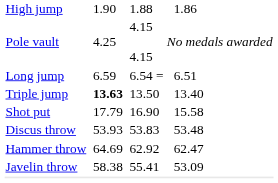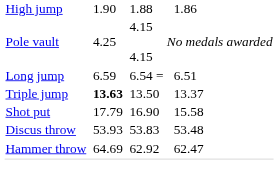 <table>
 <tr>
 <td><a href='#'>High jump</a></td>
 <td></td>
 <td>1.90</td>
 <td></td>
 <td>1.88</td>
 <td></td>
 <td>1.86 </td>
 </tr>
 <tr>
 <td><a href='#'>Pole vault</a></td>
 <td></td>
 <td>4.25 </td>
 <td><br></td>
 <td>4.15 <br><br>4.15</td>
 <td colspan=2><em>No medals awarded</em></td>
 </tr>
 <tr>
 <td><a href='#'>Long jump</a></td>
 <td></td>
 <td>6.59 </td>
 <td></td>
 <td>6.54 =</td>
 <td></td>
 <td>6.51 </td>
 </tr>
 <tr>
 <td><a href='#'>Triple jump</a></td>
 <td></td>
 <td><strong>13.63 </strong></td>
 <td></td>
 <td>13.50</td>
 <td></td>
-<td>13.40</td>
+<td>13.37</td>
 </tr>
 <tr>
 <td><a href='#'>Shot put</a></td>
 <td></td>
 <td>17.79 </td>
 <td></td>
 <td>16.90</td>
 <td></td>
 <td>15.58 </td>
 </tr>
 <tr>
 <td><a href='#'>Discus throw</a></td>
 <td></td>
 <td>53.93 </td>
 <td></td>
 <td>53.83 </td>
 <td></td>
 <td>53.48</td>
 </tr>
 <tr>
 <td><a href='#'>Hammer throw</a></td>
 <td></td>
 <td>64.69</td>
 <td></td>
 <td>62.92</td>
 <td></td>
 <td>62.47</td>
 </tr>
-<tr>
-<td><a href='#'>Javelin throw</a></td>
-<td></td>
-<td>58.38</td>
-<td></td>
-<td>55.41</td>
-<td></td>
-<td>53.09</td>
-</tr>
 <tr style="background:#e8e8e8;">
 <td colspan=7></td>
 </tr>
 </table>
